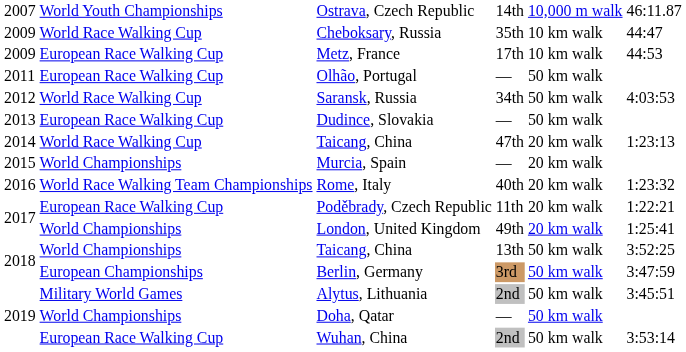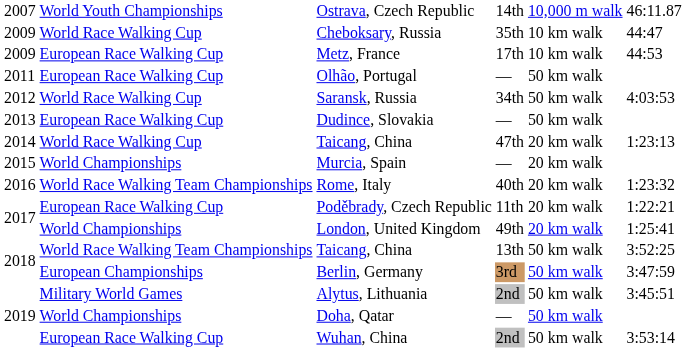 <table>
 <tr>
 <td>2007</td>
 <td><a href='#'>World Youth Championships</a></td>
 <td><a href='#'>Ostrava</a>, Czech Republic</td>
 <td>14th</td>
 <td><a href='#'>10,000 m walk</a></td>
 <td>46:11.87</td>
 </tr>
 <tr>
 <td>2009</td>
 <td><a href='#'>World Race Walking Cup</a></td>
 <td><a href='#'>Cheboksary</a>, Russia</td>
 <td>35th</td>
 <td>10 km walk</td>
 <td>44:47</td>
 </tr>
 <tr>
 <td>2009</td>
 <td><a href='#'>European Race Walking Cup</a></td>
 <td><a href='#'>Metz</a>, France</td>
 <td>17th</td>
 <td>10 km walk</td>
 <td>44:53</td>
 </tr>
 <tr>
 <td>2011</td>
 <td><a href='#'>European Race Walking Cup</a></td>
 <td><a href='#'>Olhão</a>, Portugal</td>
 <td>—</td>
 <td>50 km walk</td>
 <td></td>
 </tr>
 <tr>
 <td>2012</td>
 <td><a href='#'>World Race Walking Cup</a></td>
 <td><a href='#'>Saransk</a>, Russia</td>
 <td>34th</td>
 <td>50 km walk</td>
 <td>4:03:53</td>
 </tr>
 <tr>
 <td>2013</td>
 <td><a href='#'>European Race Walking Cup</a></td>
 <td><a href='#'>Dudince</a>, Slovakia</td>
 <td>—</td>
 <td>50 km walk</td>
 <td></td>
 </tr>
 <tr>
 <td>2014</td>
 <td><a href='#'>World Race Walking Cup</a></td>
 <td><a href='#'>Taicang</a>, China</td>
 <td>47th</td>
 <td>20 km walk</td>
 <td>1:23:13</td>
 </tr>
 <tr>
 <td>2015</td>
 <td><a href='#'>World Championships</a></td>
 <td><a href='#'>Murcia</a>, Spain</td>
 <td>—</td>
 <td>20 km walk</td>
 <td></td>
 </tr>
 <tr>
 <td>2016</td>
 <td><a href='#'>World Race Walking Team Championships</a></td>
 <td><a href='#'>Rome</a>, Italy</td>
 <td>40th</td>
 <td>20 km walk</td>
 <td>1:23:32</td>
 </tr>
 <tr>
 <td rowspan=2>2017</td>
 <td><a href='#'>European Race Walking Cup</a></td>
 <td><a href='#'>Poděbrady</a>, Czech Republic</td>
 <td>11th</td>
 <td>20 km walk</td>
 <td>1:22:21</td>
 </tr>
 <tr>
 <td><a href='#'>World Championships</a></td>
 <td><a href='#'>London</a>, United Kingdom</td>
 <td>49th</td>
 <td><a href='#'>20 km walk</a></td>
 <td>1:25:41</td>
 </tr>
 <tr>
 <td rowspan=2>2018</td>
-<td><a href='#'>World Championships</a></td>
+<td><a href='#'>World Race Walking Team Championships</a></td>
 <td><a href='#'>Taicang</a>, China</td>
 <td>13th</td>
 <td>50 km walk</td>
 <td>3:52:25</td>
 </tr>
 <tr>
 <td><a href='#'>European Championships</a></td>
 <td><a href='#'>Berlin</a>, Germany</td>
 <td bgcolor="CC9966">3rd</td>
 <td><a href='#'>50 km walk</a></td>
 <td>3:47:59</td>
 </tr>
 <tr>
 <td rowspan="3">2019</td>
 <td><a href='#'>Military World Games</a></td>
 <td><a href='#'>Alytus</a>, Lithuania</td>
 <td bgcolor=silver>2nd</td>
 <td>50 km walk</td>
 <td>3:45:51</td>
 </tr>
 <tr>
 <td><a href='#'>World Championships</a></td>
 <td><a href='#'>Doha</a>, Qatar</td>
 <td>—</td>
 <td><a href='#'>50 km walk</a></td>
 <td></td>
 </tr>
 <tr>
 <td><a href='#'>European Race Walking Cup</a></td>
 <td><a href='#'>Wuhan</a>, China</td>
 <td bgcolor=silver>2nd</td>
 <td>50 km walk</td>
 <td>3:53:14</td>
 </tr>
 </table>
